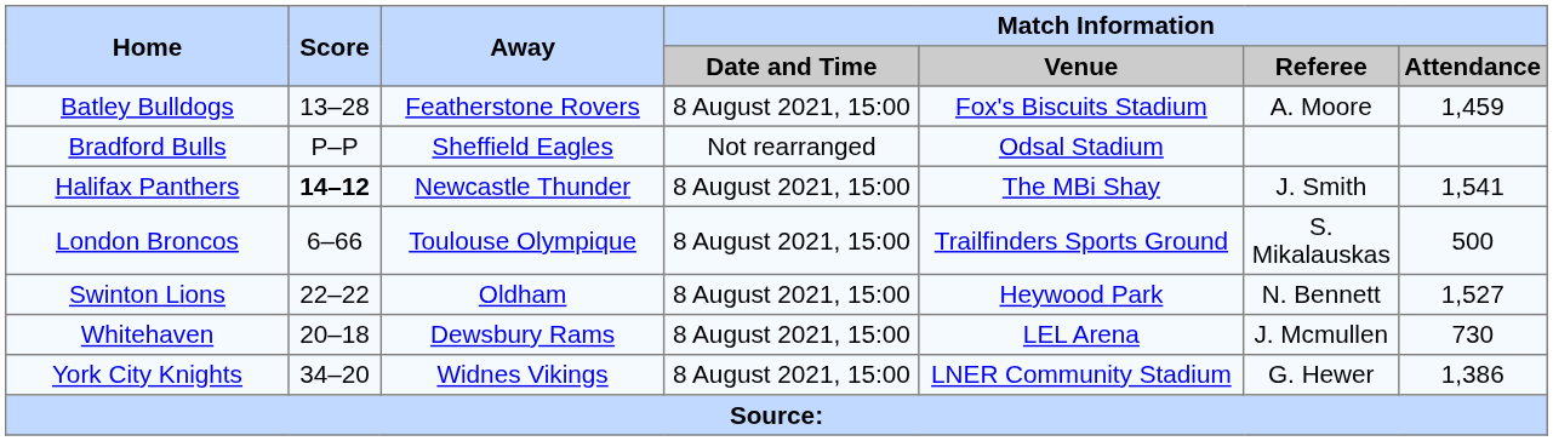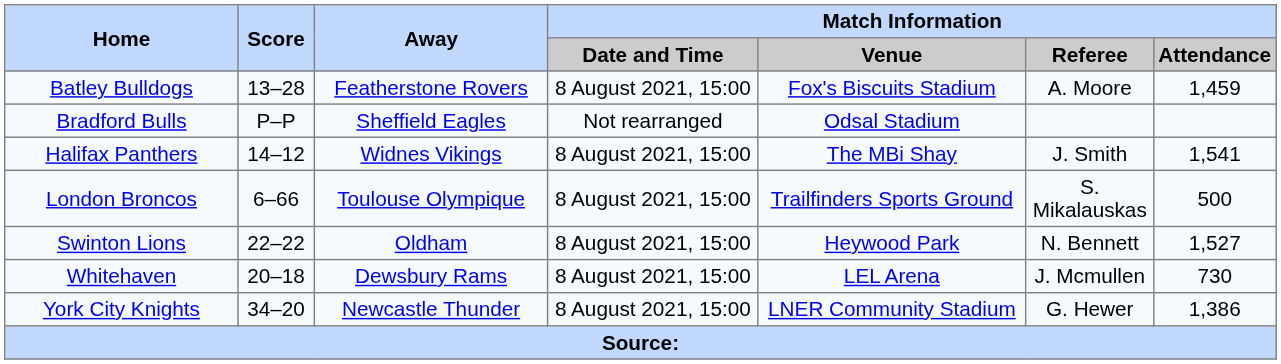 <table border=1 style="border-collapse:collapse; font-size:90%; text-align:center;" cellpadding=3 cellspacing=0 width=100%>
 <tr style="background:#c1d8ff;">
 <th scope="col" rowspan=2 width=19%>Home</th>
 <th scope="col" rowspan=2 width=6%>Score</th>
 <th scope="col" rowspan=2 width=19%>Away</th>
 <th colspan=6>Match Information</th>
 </tr>
 <tr style="background:#cccccc;">
 <th scope="col" width=17%>Date and Time</th>
 <th scope="col" width=22%>Venue</th>
 <th scope="col" width=10%>Referee</th>
 <th scope="col" width=7%>Attendance</th>
 </tr>
 <tr style="background:#f5faff;">
 <td> <a href='#'>Batley Bulldogs</a></td>
 <td>13–28</td>
 <td> <a href='#'>Featherstone Rovers</a></td>
 <td>8 August 2021, 15:00</td>
 <td><a href='#'>Fox's Biscuits Stadium</a></td>
 <td>A. Moore</td>
 <td>1,459</td>
 </tr>
 <tr style="background:#f5faff;">
 <td> <a href='#'>Bradford Bulls</a></td>
 <td>P–P</td>
 <td> <a href='#'>Sheffield Eagles</a></td>
 <td>Not rearranged</td>
 <td><a href='#'>Odsal Stadium</a></td>
 <td></td>
 <td></td>
 </tr>
 <tr style="background:#f5faff;">
 <td> <a href='#'>Halifax Panthers</a></td>
-<td><strong>14–12</strong></td>
-<td> <a href='#'>Newcastle Thunder</a></td>
+<td>14–12</td>
+<td> <a href='#'>Widnes Vikings</a></td>
 <td>8 August 2021, 15:00</td>
 <td><a href='#'>The MBi Shay</a></td>
 <td>J. Smith</td>
 <td>1,541</td>
 </tr>
 <tr style="background:#f5faff;">
 <td> <a href='#'>London Broncos</a></td>
 <td>6–66</td>
 <td> <a href='#'>Toulouse Olympique</a></td>
 <td>8 August 2021, 15:00</td>
 <td><a href='#'>Trailfinders Sports Ground</a></td>
 <td>S. Mikalauskas</td>
 <td>500</td>
 </tr>
 <tr style="background:#f5faff;">
 <td> <a href='#'>Swinton Lions</a></td>
 <td>22–22</td>
 <td> <a href='#'>Oldham</a></td>
 <td>8 August 2021, 15:00</td>
 <td><a href='#'>Heywood Park</a></td>
 <td>N. Bennett</td>
 <td>1,527</td>
 </tr>
 <tr style="background:#f5faff;">
 <td> <a href='#'>Whitehaven</a></td>
 <td>20–18</td>
 <td> <a href='#'>Dewsbury Rams</a></td>
 <td>8 August 2021, 15:00</td>
 <td><a href='#'>LEL Arena</a></td>
 <td>J. Mcmullen</td>
 <td>730</td>
 </tr>
 <tr style="background:#f5faff;">
 <td> <a href='#'>York City Knights</a></td>
 <td>34–20</td>
-<td> <a href='#'>Widnes Vikings</a></td>
+<td> <a href='#'>Newcastle Thunder</a></td>
 <td>8 August 2021, 15:00</td>
 <td><a href='#'>LNER Community Stadium</a></td>
 <td>G. Hewer</td>
 <td>1,386</td>
 </tr>
 <tr style="background:#c1d8ff;">
 <th colspan=7>Source:</th>
 </tr>
 </table>
